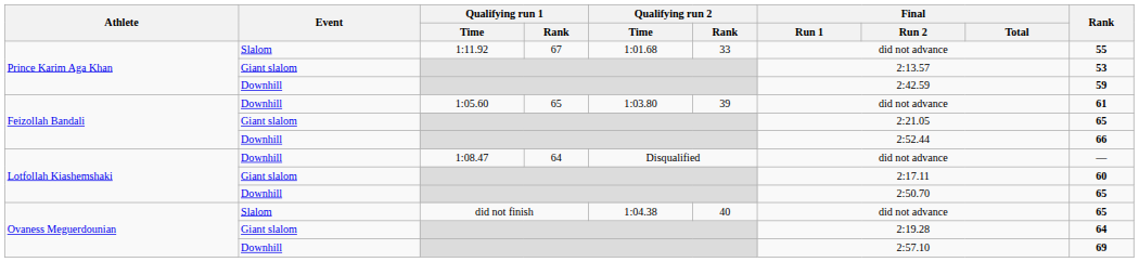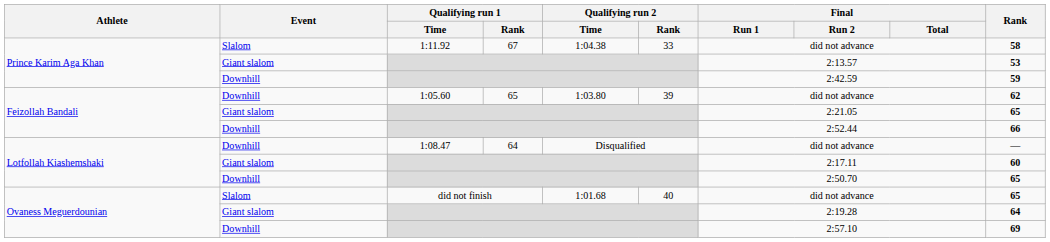 <table class="wikitable" width="75%" style="text-align:center; font-size:90%">
 <tr>
 <th rowspan=2 width="18%">Athlete</th>
 <th rowspan=2 width="14%">Event</th>
 <th colspan=2>Qualifying run 1</th>
 <th colspan=2>Qualifying run 2</th>
 <th colspan=3>Final</th>
 <th rowspan=2 width="5%">Rank</th>
 </tr>
 <tr>
 <th width="8%">Time</th>
 <th width="5%">Rank</th>
 <th width="8%">Time</th>
 <th width="5%">Rank</th>
 <th width="8%">Run 1</th>
 <th width="8%">Run 2</th>
 <th width="8%">Total</th>
 </tr>
 <tr>
 <td rowspan=3 align="left"><a href='#'>Prince Karim Aga Khan</a></td>
 <td align="left"><a href='#'>Slalom</a></td>
 <td>1:11.92</td>
 <td>67</td>
-<td>1:01.68</td>
+<td>1:04.38</td>
 <td>33</td>
 <td colspan=3>did not advance</td>
-<td><strong>55</strong></td>
+<td><strong>58</strong></td>
 </tr>
 <tr>
 <td align="left"><a href='#'>Giant slalom</a></td>
 <td colspan=4 bgcolor=#DCDCDC></td>
 <td colspan=3>2:13.57</td>
 <td><strong>53</strong></td>
 </tr>
 <tr>
 <td align="left"><a href='#'>Downhill</a></td>
 <td colspan=4 bgcolor=#DCDCDC></td>
 <td colspan=3>2:42.59</td>
 <td><strong>59</strong></td>
 </tr>
 <tr>
 <td rowspan=3 align="left"><a href='#'>Feizollah Bandali</a></td>
 <td align="left"><a href='#'>Downhill</a></td>
 <td>1:05.60</td>
 <td>65</td>
 <td>1:03.80</td>
 <td>39</td>
 <td colspan=3>did not advance</td>
-<td><strong>61</strong></td>
+<td><strong>62</strong></td>
 </tr>
 <tr>
 <td align="left"><a href='#'>Giant slalom</a></td>
 <td colspan=4 bgcolor=#DCDCDC></td>
 <td colspan=3>2:21.05</td>
 <td><strong>65</strong></td>
 </tr>
 <tr>
 <td align="left"><a href='#'>Downhill</a></td>
 <td colspan=4 bgcolor=#DCDCDC></td>
 <td colspan=3>2:52.44</td>
 <td><strong>66</strong></td>
 </tr>
 <tr>
 <td rowspan=3 align="left"><a href='#'>Lotfollah Kiashemshaki</a></td>
 <td align="left"><a href='#'>Downhill</a></td>
 <td>1:08.47</td>
 <td>64</td>
 <td colspan=2>Disqualified</td>
 <td colspan=3>did not advance</td>
 <td><strong>—</strong></td>
 </tr>
 <tr>
 <td align="left"><a href='#'>Giant slalom</a></td>
 <td colspan=4 bgcolor=#DCDCDC></td>
 <td colspan=3>2:17.11</td>
 <td><strong>60</strong></td>
 </tr>
 <tr>
 <td align="left"><a href='#'>Downhill</a></td>
 <td colspan=4 bgcolor=#DCDCDC></td>
 <td colspan=3>2:50.70</td>
 <td><strong>65</strong></td>
 </tr>
 <tr>
 <td rowspan=3 align="left"><a href='#'>Ovaness Meguerdounian</a></td>
 <td align="left"><a href='#'>Slalom</a></td>
 <td colspan=2>did not finish</td>
-<td>1:04.38</td>
+<td>1:01.68</td>
 <td>40</td>
 <td colspan=3>did not advance</td>
 <td><strong>65</strong></td>
 </tr>
 <tr>
 <td align="left"><a href='#'>Giant slalom</a></td>
 <td colspan=4 bgcolor=#DCDCDC></td>
 <td colspan=3>2:19.28</td>
 <td><strong>64</strong></td>
 </tr>
 <tr>
 <td align="left"><a href='#'>Downhill</a></td>
 <td colspan=4 bgcolor=#DCDCDC></td>
 <td colspan=3>2:57.10</td>
 <td><strong>69</strong></td>
 </tr>
 </table>
